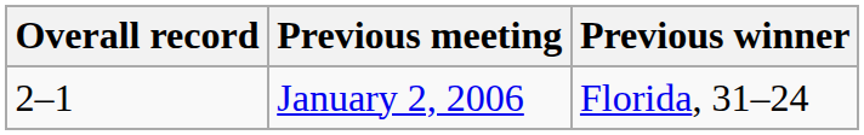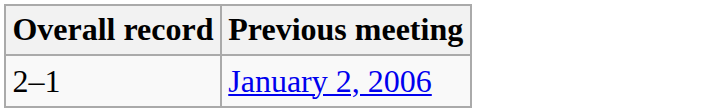 <table class="wikitable">
 <tr>
 <th>Overall record</th>
 <th>Previous meeting</th>
-<th>Previous winner</th>
 </tr>
 <tr>
 <td>2–1</td>
 <td><a href='#'>January 2, 2006</a></td>
-<td><a href='#'>Florida</a>, 31–24</td>
 </tr>
 </table>
